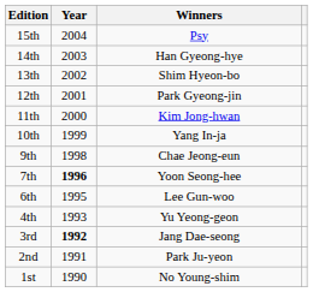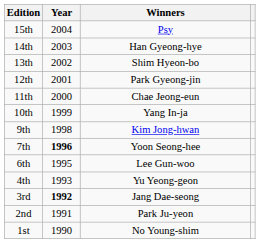 <table class="wikitable" style="text-align: center">
 <tr>
 <th width="50">Edition</th>
 <th width="50">Year</th>
 <th width="250">Winners</th>
 <th></th>
 </tr>
 <tr>
 <td>15th</td>
 <td>2004</td>
 <td><a href='#'>Psy</a></td>
 <td></td>
 </tr>
 <tr>
 <td>14th</td>
 <td>2003</td>
 <td>Han Gyeong-hye</td>
 <td></td>
 </tr>
 <tr>
 <td>13th</td>
 <td>2002</td>
 <td>Shim Hyeon-bo</td>
 <td></td>
 </tr>
 <tr>
 <td>12th</td>
 <td>2001</td>
 <td>Park Gyeong-jin</td>
 <td></td>
 </tr>
 <tr>
 <td>11th</td>
 <td>2000</td>
-<td><a href='#'>Kim Jong-hwan</a></td>
+<td>Chae Jeong-eun</td>
 <td></td>
 </tr>
 <tr>
 <td>10th</td>
 <td>1999</td>
 <td>Yang In-ja</td>
 <td></td>
 </tr>
 <tr>
 <td>9th</td>
 <td>1998</td>
-<td>Chae Jeong-eun</td>
+<td><a href='#'>Kim Jong-hwan</a></td>
 <td></td>
 </tr>
 <tr>
 <td>7th</td>
 <td><strong>1996</strong></td>
 <td>Yoon Seong-hee</td>
 <td></td>
 </tr>
 <tr>
 <td>6th</td>
 <td>1995</td>
 <td>Lee Gun-woo</td>
 <td></td>
 </tr>
 <tr>
 <td>4th</td>
 <td>1993</td>
 <td>Yu Yeong-geon</td>
 <td></td>
 </tr>
 <tr>
 <td>3rd</td>
 <td><strong>1992</strong></td>
 <td>Jang Dae-seong</td>
 <td></td>
 </tr>
 <tr>
 <td>2nd</td>
 <td>1991</td>
 <td>Park Ju-yeon</td>
 <td></td>
 </tr>
 <tr>
 <td>1st</td>
 <td>1990</td>
 <td>No Young-shim</td>
 <td></td>
 </tr>
 </table>
